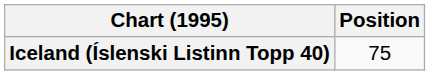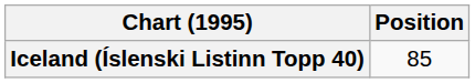 <table class="wikitable plainrowheaders" style="text-align:center">
 <tr>
 <th>Chart (1995)</th>
 <th>Position</th>
 </tr>
 <tr>
 <th scope="row">Iceland (Íslenski Listinn Topp 40)</th>
-<td>75</td>
+<td>85</td>
 </tr>
 </table>
